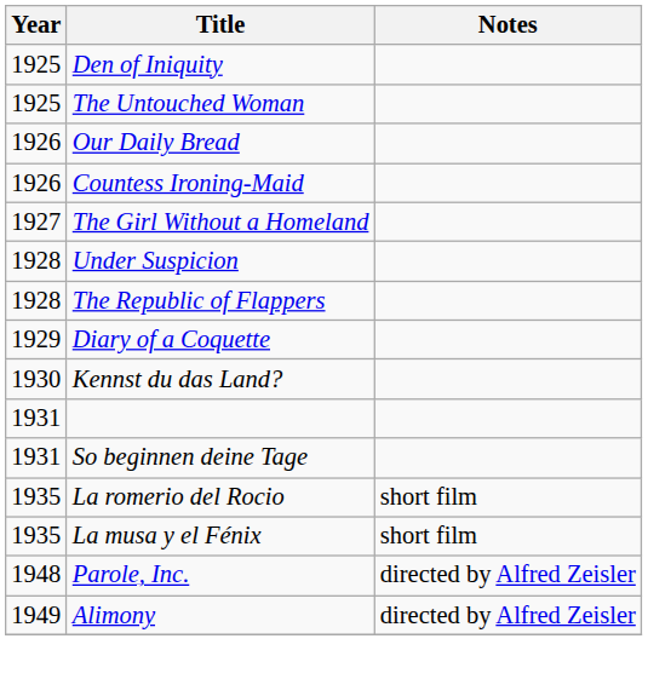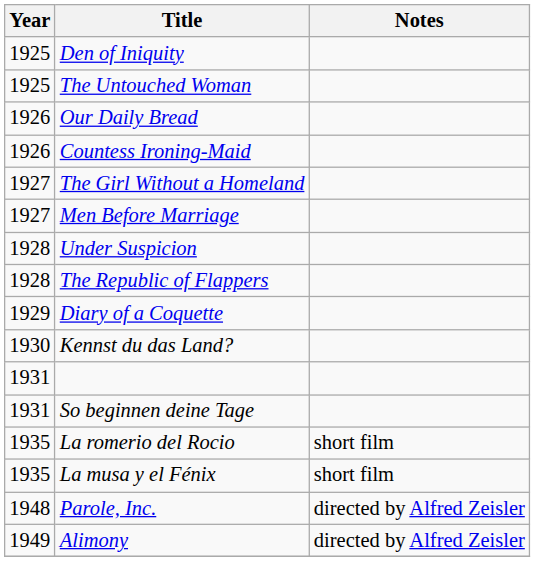 <table class="wikitable sortable">
 <tr>
 <th>Year</th>
 <th>Title</th>
 <th>Notes</th>
 </tr>
 <tr>
 <td>1925</td>
 <td><em><a href='#'>Den of Iniquity</a></em></td>
 <td></td>
 </tr>
 <tr>
 <td>1925</td>
 <td><em><a href='#'>The Untouched Woman</a></em></td>
 <td></td>
 </tr>
 <tr>
 <td>1926</td>
 <td><em><a href='#'>Our Daily Bread</a></em></td>
 <td></td>
 </tr>
 <tr>
 <td>1926</td>
 <td><em><a href='#'>Countess Ironing-Maid</a></em></td>
 <td></td>
 </tr>
 <tr>
 <td>1927</td>
 <td><em><a href='#'>The Girl Without a Homeland</a></em></td>
+<td></td>
+</tr>
+<tr>
+<td>1927</td>
+<td><em><a href='#'>Men Before Marriage</a></em></td>
 <td></td>
 </tr>
 <tr>
 <td>1928</td>
 <td><em><a href='#'>Under Suspicion</a></em></td>
 <td></td>
 </tr>
 <tr>
 <td>1928</td>
 <td><em><a href='#'>The Republic of Flappers</a></em></td>
 <td></td>
 </tr>
 <tr>
 <td>1929</td>
 <td><em><a href='#'>Diary of a Coquette</a></em></td>
 <td></td>
 </tr>
 <tr>
 <td>1930</td>
 <td><em>Kennst du das Land?</em></td>
 <td></td>
 </tr>
 <tr>
 <td>1931</td>
 <td><em></em></td>
 <td></td>
 </tr>
 <tr>
 <td>1931</td>
 <td><em>So beginnen deine Tage</em></td>
 <td></td>
 </tr>
 <tr>
 <td>1935</td>
 <td><em>La romerio del Rocio</em></td>
 <td>short film</td>
 </tr>
 <tr>
 <td>1935</td>
 <td><em>La musa y el Fénix</em></td>
 <td>short film</td>
 </tr>
 <tr>
 <td>1948</td>
 <td><em><a href='#'>Parole, Inc.</a></em></td>
 <td>directed by <a href='#'>Alfred Zeisler</a></td>
 </tr>
 <tr>
 <td>1949</td>
 <td><em><a href='#'>Alimony</a></em></td>
 <td>directed by <a href='#'>Alfred Zeisler</a></td>
 </tr>
 <tr>
 </tr>
 </table>
